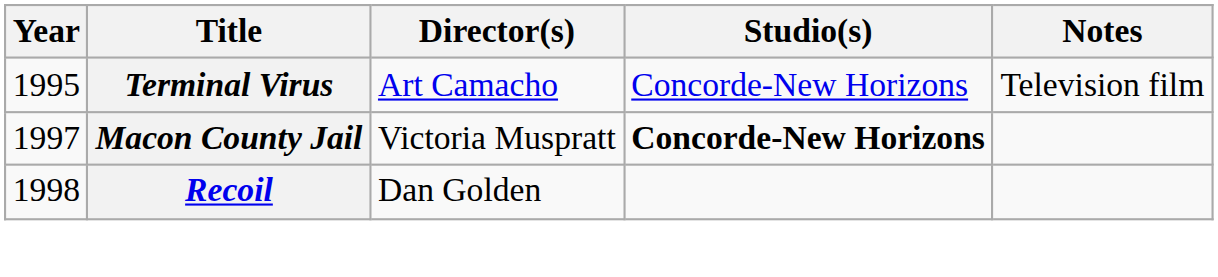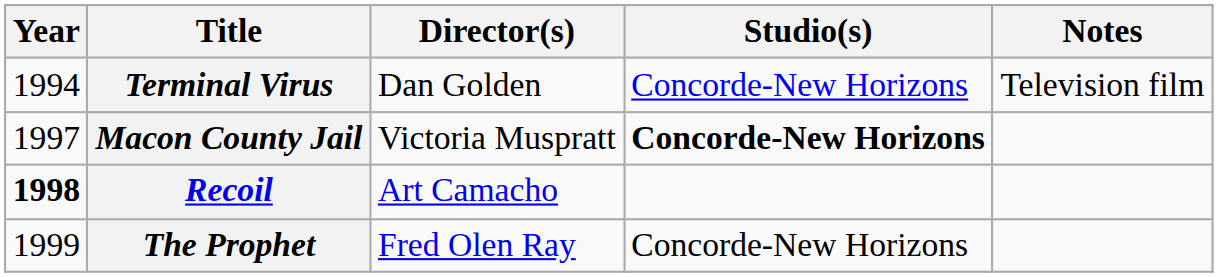 <table class="wikitable sortable">
 <tr>
 <th>Year</th>
 <th>Title</th>
 <th>Director(s)</th>
 <th>Studio(s)</th>
 <th>Notes</th>
 </tr>
 <tr>
-<td>1995</td>
+<td>1994</td>
 <th><em>Terminal Virus</em></th>
-<td><a href='#'>Art Camacho</a></td>
+<td>Dan Golden</td>
 <td><a href='#'>Concorde-New Horizons</a></td>
 <td>Television film</td>
 </tr>
 <tr>
 <td>1997</td>
 <th><em>Macon County Jail</em></th>
 <td>Victoria Muspratt</td>
 <td><strong>Concorde-New Horizons</strong></td>
 <td></td>
 </tr>
 <tr>
-<td>1998</td>
+<td><strong>1998</strong></td>
 <th><em><a href='#'>Recoil</a></em></th>
-<td>Dan Golden</td>
+<td><a href='#'>Art Camacho</a></td>
 <td></td>
 <td></td>
 </tr>
+<tr>
+<td>1999</td>
+<th><em>The Prophet</em></th>
+<td><a href='#'>Fred Olen Ray</a></td>
+<td>Concorde-New Horizons</td>
+<td></td>
+</tr>
 </table>
